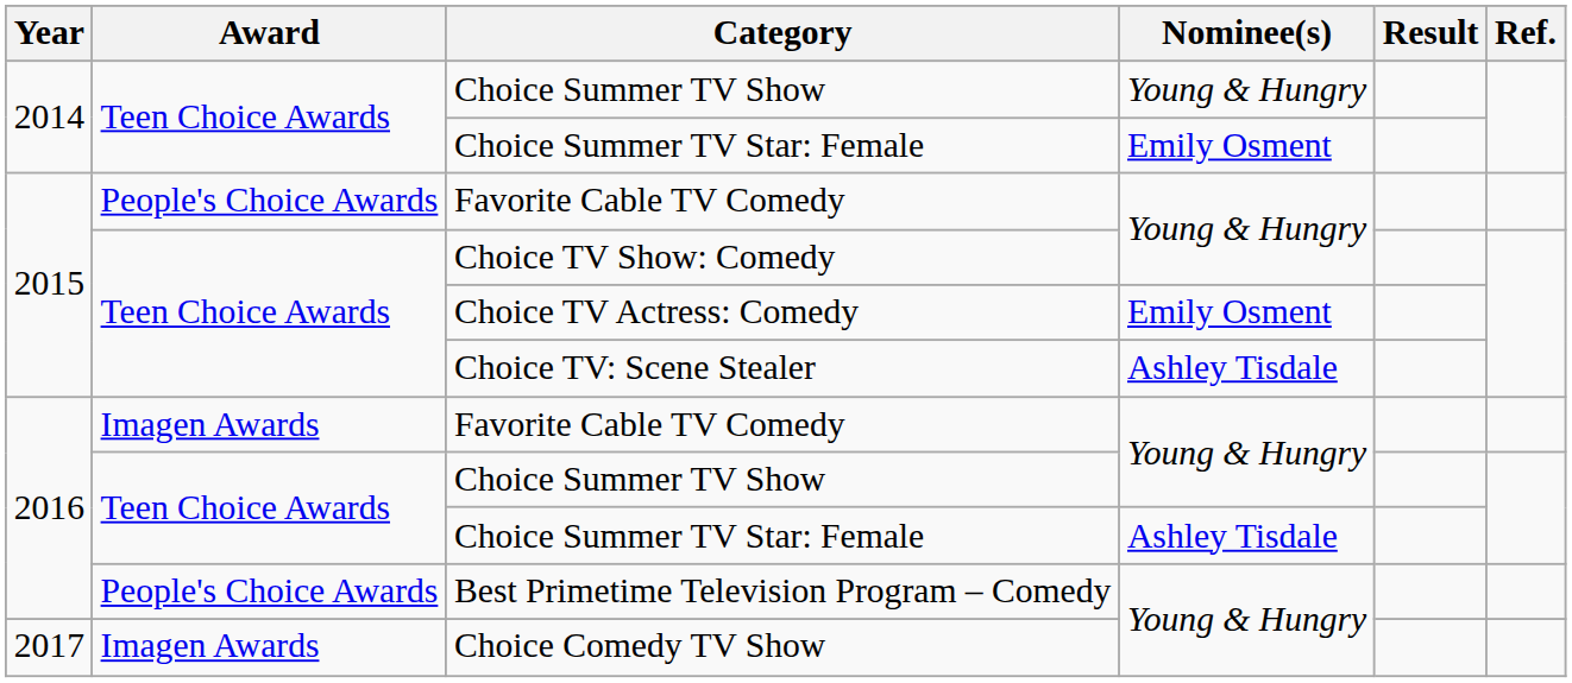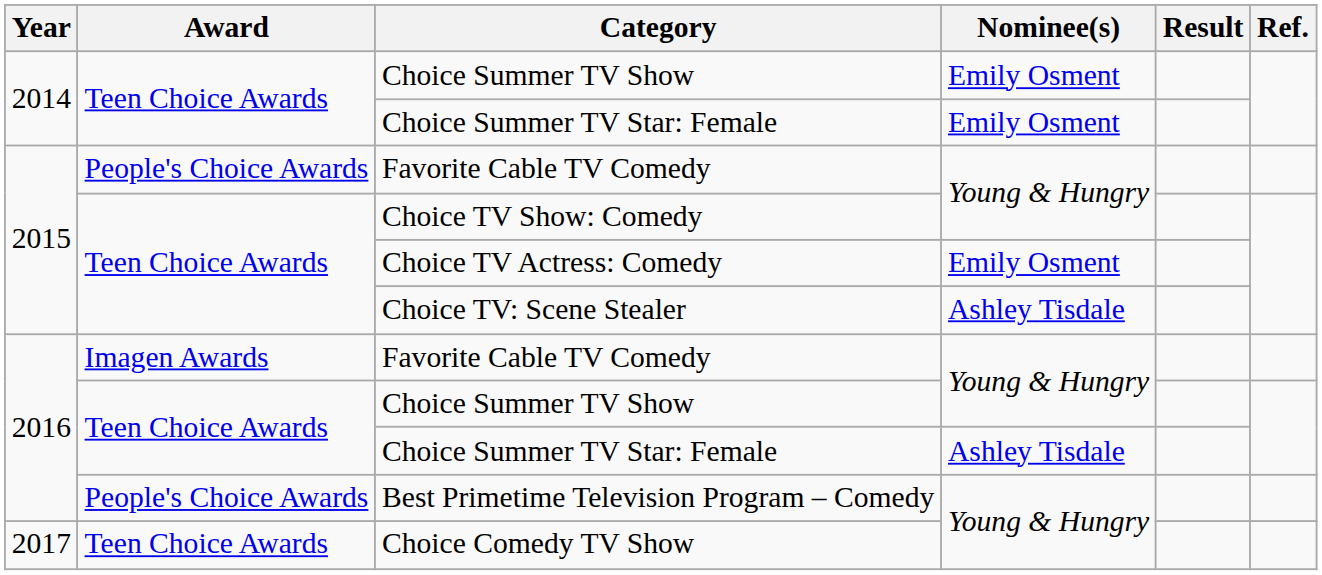 <table class="wikitable">
 <tr>
 <th>Year</th>
 <th>Award</th>
 <th>Category</th>
 <th>Nominee(s)</th>
 <th>Result</th>
 <th>Ref.</th>
 </tr>
 <tr>
 <td rowspan="2">2014</td>
 <td rowspan=2><a href='#'>Teen Choice Awards</a></td>
 <td>Choice Summer TV Show</td>
-<td><em>Young & Hungry</em></td>
+<td><a href='#'>Emily Osment</a></td>
 <td></td>
 <td rowspan="2" style="text-align:center;"></td>
 </tr>
 <tr>
 <td>Choice Summer TV Star: Female</td>
 <td><a href='#'>Emily Osment</a></td>
 <td></td>
 </tr>
 <tr>
 <td rowspan="4">2015</td>
 <td><a href='#'>People's Choice Awards</a></td>
 <td>Favorite Cable TV Comedy</td>
 <td rowspan="2"><em>Young & Hungry</em></td>
 <td></td>
 <td style="text-align:center;"></td>
 </tr>
 <tr>
 <td rowspan=3><a href='#'>Teen Choice Awards</a></td>
 <td>Choice TV Show: Comedy</td>
 <td></td>
 <td rowspan="3" style="text-align:center;"></td>
 </tr>
 <tr>
 <td>Choice TV Actress: Comedy</td>
 <td><a href='#'>Emily Osment</a></td>
 <td></td>
 </tr>
 <tr>
 <td>Choice TV: Scene Stealer</td>
 <td><a href='#'>Ashley Tisdale</a></td>
 <td></td>
 </tr>
 <tr>
 <td rowspan="4">2016</td>
 <td><a href='#'>Imagen Awards</a></td>
 <td>Favorite Cable TV Comedy</td>
 <td rowspan="2"><em>Young & Hungry</em></td>
 <td></td>
 <td style="text-align:center;"></td>
 </tr>
 <tr>
 <td rowspan="2"><a href='#'>Teen Choice Awards</a></td>
 <td>Choice Summer TV Show</td>
 <td></td>
 <td rowspan="2" style="text-align:center;"></td>
 </tr>
 <tr>
 <td>Choice Summer TV Star: Female</td>
 <td><a href='#'>Ashley Tisdale</a></td>
 <td></td>
 </tr>
 <tr>
 <td><a href='#'>People's Choice Awards</a></td>
 <td>Best Primetime Television Program – Comedy</td>
 <td rowspan="2"><em>Young & Hungry</em></td>
 <td></td>
 <td style="text-align:center;"></td>
 </tr>
 <tr>
 <td>2017</td>
-<td><a href='#'>Imagen Awards</a></td>
+<td><a href='#'>Teen Choice Awards</a></td>
 <td>Choice Comedy TV Show</td>
 <td></td>
 <td style="text-align:center;"></td>
 </tr>
 </table>
